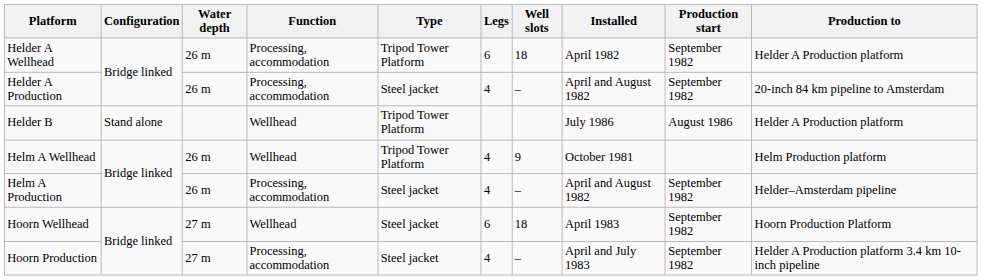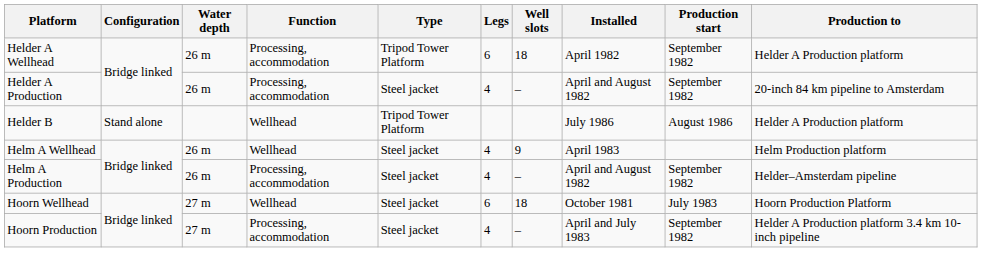 <table class="wikitable">
 <tr>
 <th>Platform</th>
 <th>Configuration</th>
 <th>Water depth</th>
 <th>Function</th>
 <th>Type</th>
 <th>Legs</th>
 <th>Well slots</th>
 <th>Installed</th>
 <th>Production start</th>
 <th>Production to</th>
 </tr>
 <tr>
 <td>Helder A Wellhead</td>
 <td rowspan="2">Bridge linked</td>
 <td>26 m</td>
 <td>Processing, accommodation</td>
 <td>Tripod Tower Platform</td>
 <td>6</td>
 <td>18</td>
 <td>April 1982</td>
 <td>September 1982</td>
 <td>Helder A Production platform</td>
 </tr>
 <tr>
 <td>Helder A Production</td>
 <td>26 m</td>
 <td>Processing, accommodation</td>
 <td>Steel jacket</td>
 <td>4</td>
 <td>–</td>
 <td>April and August 1982</td>
 <td>September 1982</td>
 <td>20-inch 84 km pipeline to  Amsterdam</td>
 </tr>
 <tr>
 <td>Helder B</td>
 <td>Stand alone</td>
 <td></td>
 <td>Wellhead</td>
 <td>Tripod Tower Platform</td>
 <td></td>
 <td></td>
 <td>July 1986</td>
 <td>August 1986</td>
 <td>Helder A Production platform</td>
 </tr>
 <tr>
 <td>Helm A Wellhead</td>
 <td rowspan="2">Bridge linked</td>
 <td>26 m</td>
 <td>Wellhead</td>
-<td>Tripod Tower Platform</td>
+<td>Steel jacket</td>
 <td>4</td>
 <td>9</td>
-<td>October 1981</td>
+<td>April 1983</td>
 <td></td>
 <td>Helm Production platform</td>
 </tr>
 <tr>
 <td>Helm A Production</td>
 <td>26 m</td>
 <td>Processing, accommodation</td>
 <td>Steel jacket</td>
 <td>4</td>
 <td>–</td>
 <td>April and August 1982</td>
 <td>September 1982</td>
 <td>Helder–Amsterdam pipeline</td>
 </tr>
 <tr>
 <td>Hoorn Wellhead</td>
 <td rowspan="2">Bridge linked</td>
 <td>27 m</td>
 <td>Wellhead</td>
 <td>Steel jacket</td>
 <td>6</td>
 <td>18</td>
-<td>April 1983</td>
-<td>September 1982</td>
+<td>October 1981</td>
+<td>July 1983</td>
 <td>Hoorn Production Platform</td>
 </tr>
 <tr>
 <td>Hoorn Production</td>
 <td>27 m</td>
 <td>Processing, accommodation</td>
 <td>Steel jacket</td>
 <td>4</td>
 <td>–</td>
 <td>April and July 1983</td>
 <td>September 1982</td>
 <td>Helder A Production platform 3.4  km 10-inch pipeline</td>
 </tr>
 </table>
